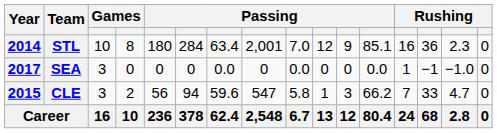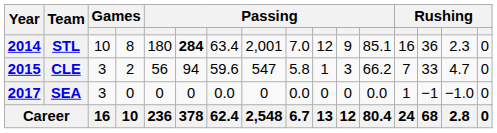 <table class="wikitable" style="text-align:center;">
 <tr>
 <th rowspan="2">Year</th>
 <th rowspan="2">Team</th>
 <th colspan="2">Games</th>
 <th colspan="8">Passing</th>
 <th colspan="4">Rushing</th>
 </tr>
 <tr>
 <th></th>
 <th></th>
 <th></th>
 <th></th>
 <th></th>
 <th></th>
 <th></th>
 <th></th>
 <th></th>
 <th></th>
 <th></th>
 <th></th>
 <th></th>
 <th></th>
 </tr>
 <tr>
 <th><a href='#'>2014</a></th>
 <th><a href='#'>STL</a></th>
 <td>10</td>
 <td>8</td>
 <td>180</td>
-<td>284</td>
+<td><strong>284</strong></td>
 <td>63.4</td>
 <td>2,001</td>
 <td>7.0</td>
 <td>12</td>
 <td>9</td>
 <td>85.1</td>
 <td>16</td>
 <td>36</td>
 <td>2.3</td>
+<td>0</td>
+</tr>
+<tr>
+<th><a href='#'>2015</a></th>
+<th><a href='#'>CLE</a></th>
+<td>3</td>
+<td>2</td>
+<td>56</td>
+<td>94</td>
+<td>59.6</td>
+<td>547</td>
+<td>5.8</td>
+<td>1</td>
+<td>3</td>
+<td>66.2</td>
+<td>7</td>
+<td>33</td>
+<td>4.7</td>
 <td>0</td>
 </tr>
 <tr>
 <th><a href='#'>2017</a></th>
 <th><a href='#'>SEA</a></th>
 <td>3</td>
 <td>0</td>
 <td>0</td>
 <td>0</td>
 <td>0.0</td>
 <td>0</td>
 <td>0.0</td>
 <td>0</td>
 <td>0</td>
 <td>0.0</td>
 <td>1</td>
 <td>−1</td>
 <td>−1.0</td>
 <td>0</td>
 </tr>
 <tr>
-<th><a href='#'>2015</a></th>
-<th><a href='#'>CLE</a></th>
-<td>3</td>
-<td>2</td>
-<td>56</td>
-<td>94</td>
-<td>59.6</td>
-<td>547</td>
-<td>5.8</td>
-<td>1</td>
-<td>3</td>
-<td>66.2</td>
-<td>7</td>
-<td>33</td>
-<td>4.7</td>
-<td>0</td>
-</tr>
-<tr>
 <th colspan="2">Career</th>
 <th>16</th>
 <th>10</th>
 <th>236</th>
 <th>378</th>
 <th>62.4</th>
 <th>2,548</th>
 <th>6.7</th>
 <th>13</th>
 <th>12</th>
 <th>80.4</th>
 <th>24</th>
 <th>68</th>
 <th>2.8</th>
 <th>0</th>
 </tr>
 </table>
